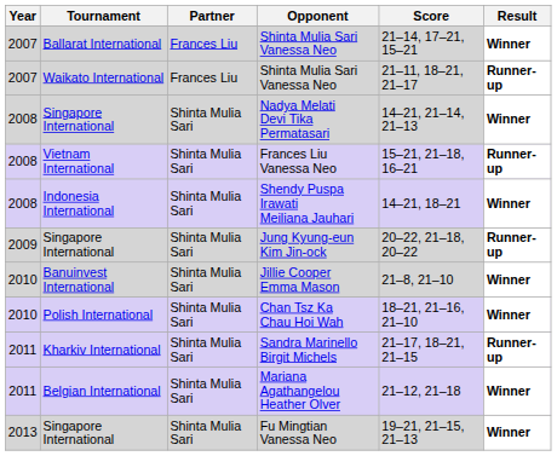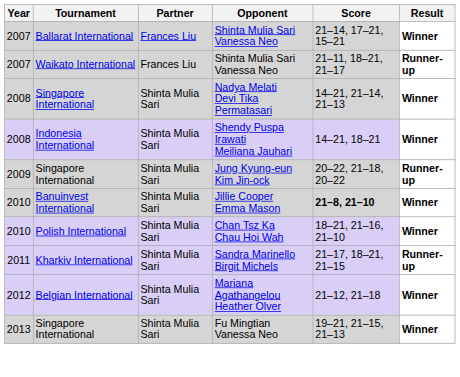 <table class="sortable wikitable" style="font-size: 90%;">
 <tr>
 <th>Year</th>
 <th>Tournament</th>
 <th>Partner</th>
 <th>Opponent</th>
 <th>Score</th>
 <th>Result</th>
 </tr>
 <tr style="background:#D5D5D5">
 <td align="center">2007</td>
 <td align="left"><a href='#'>Ballarat International</a></td>
 <td align="left"> <a href='#'>Frances Liu</a></td>
 <td align="left"> <a href='#'>Shinta Mulia Sari</a><br> <a href='#'>Vanessa Neo</a></td>
 <td align="left">21–14, 17–21, 15–21</td>
 <td style="text-align:left; background:white"> <strong>Winner</strong></td>
 </tr>
 <tr style="background:#D5D5D5">
 <td align="center">2007</td>
 <td align="left"><a href='#'>Waikato International</a></td>
 <td align="left"> Frances Liu</td>
 <td align="left"> Shinta Mulia Sari<br> Vanessa Neo</td>
 <td align="left">21–11, 18–21, 21–17</td>
 <td style="text-align:left; background:white"> <strong>Runner-up</strong></td>
 </tr>
 <tr style="background:#D5D5D5">
 <td align="center">2008</td>
 <td align="left"><a href='#'>Singapore International</a></td>
 <td align="left"> Shinta Mulia Sari</td>
 <td align="left"> <a href='#'>Nadya Melati</a><br> <a href='#'>Devi Tika Permatasari</a></td>
 <td align="left">14–21, 21–14, 21–13</td>
 <td style="text-align:left; background:white"> <strong>Winner</strong></td>
 </tr>
 <tr style="background:#D8CEF6">
 <td align="center">2008</td>
-<td align="left"><a href='#'>Vietnam International</a></td>
-<td align="left"> Shinta Mulia Sari</td>
-<td align="left"> Frances Liu<br> Vanessa Neo</td>
-<td align="left">15–21, 21–18, 16–21</td>
-<td style="text-align:left; background:white"> <strong>Runner-up</strong></td>
-</tr>
-<tr style="background:#D8CEF6">
-<td align="center">2008</td>
 <td align="left"><a href='#'>Indonesia International</a></td>
 <td align="left"> Shinta Mulia Sari</td>
 <td align="left"> <a href='#'>Shendy Puspa Irawati</a><br> <a href='#'>Meiliana Jauhari</a></td>
 <td align="left">14–21, 18–21</td>
 <td style="text-align:left; background:white"> <strong>Winner</strong></td>
 </tr>
 <tr style="background:#D5D5D5">
 <td align="center">2009</td>
 <td align="left">Singapore International</td>
 <td align="left"> Shinta Mulia Sari</td>
 <td align="left"> <a href='#'>Jung Kyung-eun</a><br> <a href='#'>Kim Jin-ock</a></td>
 <td align="left">20–22, 21–18, 20–22</td>
 <td style="text-align:left; background:white"> <strong>Runner-up</strong></td>
 </tr>
 <tr style="background:#D5D5D5">
 <td align="center">2010</td>
 <td align="left"><a href='#'>Banuinvest International</a></td>
 <td align="left"> Shinta Mulia Sari</td>
 <td align="left"> <a href='#'>Jillie Cooper</a><br> <a href='#'>Emma Mason</a></td>
-<td align="left">21–8, 21–10</td>
+<td align="left"><strong>21–8, 21–10</strong></td>
 <td style="text-align:left; background:white"> <strong>Winner</strong></td>
 </tr>
 <tr style="background:#D8CEF6">
 <td align="center">2010</td>
 <td align="left"><a href='#'>Polish International</a></td>
 <td align="left"> Shinta Mulia Sari</td>
 <td align="left"> <a href='#'>Chan Tsz Ka</a><br> <a href='#'>Chau Hoi Wah</a></td>
 <td align="left">18–21, 21–16, 21–10</td>
 <td style="text-align:left; background:white"> <strong>Winner</strong></td>
 </tr>
 <tr style="background:#D8CEF6">
 <td align="center">2011</td>
 <td align="left"><a href='#'>Kharkiv International</a></td>
 <td align="left"> Shinta Mulia Sari</td>
 <td align="left"> <a href='#'>Sandra Marinello</a><br> <a href='#'>Birgit Michels</a></td>
 <td align="left">21–17, 18–21, 21–15</td>
 <td style="text-align:left; background:white"> <strong>Runner-up</strong></td>
 </tr>
 <tr style="background:#D8CEF6">
-<td align="center">2011</td>
+<td align="center">2012</td>
 <td align="left"><a href='#'>Belgian International</a></td>
 <td align="left"> Shinta Mulia Sari</td>
 <td align="left"> <a href='#'>Mariana Agathangelou</a><br> <a href='#'>Heather Olver</a></td>
 <td align="left">21–12, 21–18</td>
 <td style="text-align:left; background:white"> <strong>Winner</strong></td>
 </tr>
 <tr style="background:#D5D5D5">
 <td align="center">2013</td>
 <td align="left">Singapore International</td>
 <td align="left"> Shinta Mulia Sari</td>
 <td align="left"> Fu Mingtian<br> Vanessa Neo</td>
 <td align="left">19–21, 21–15, 21–13</td>
 <td style="text-align:left; background:white"> <strong>Winner</strong></td>
 </tr>
 </table>
